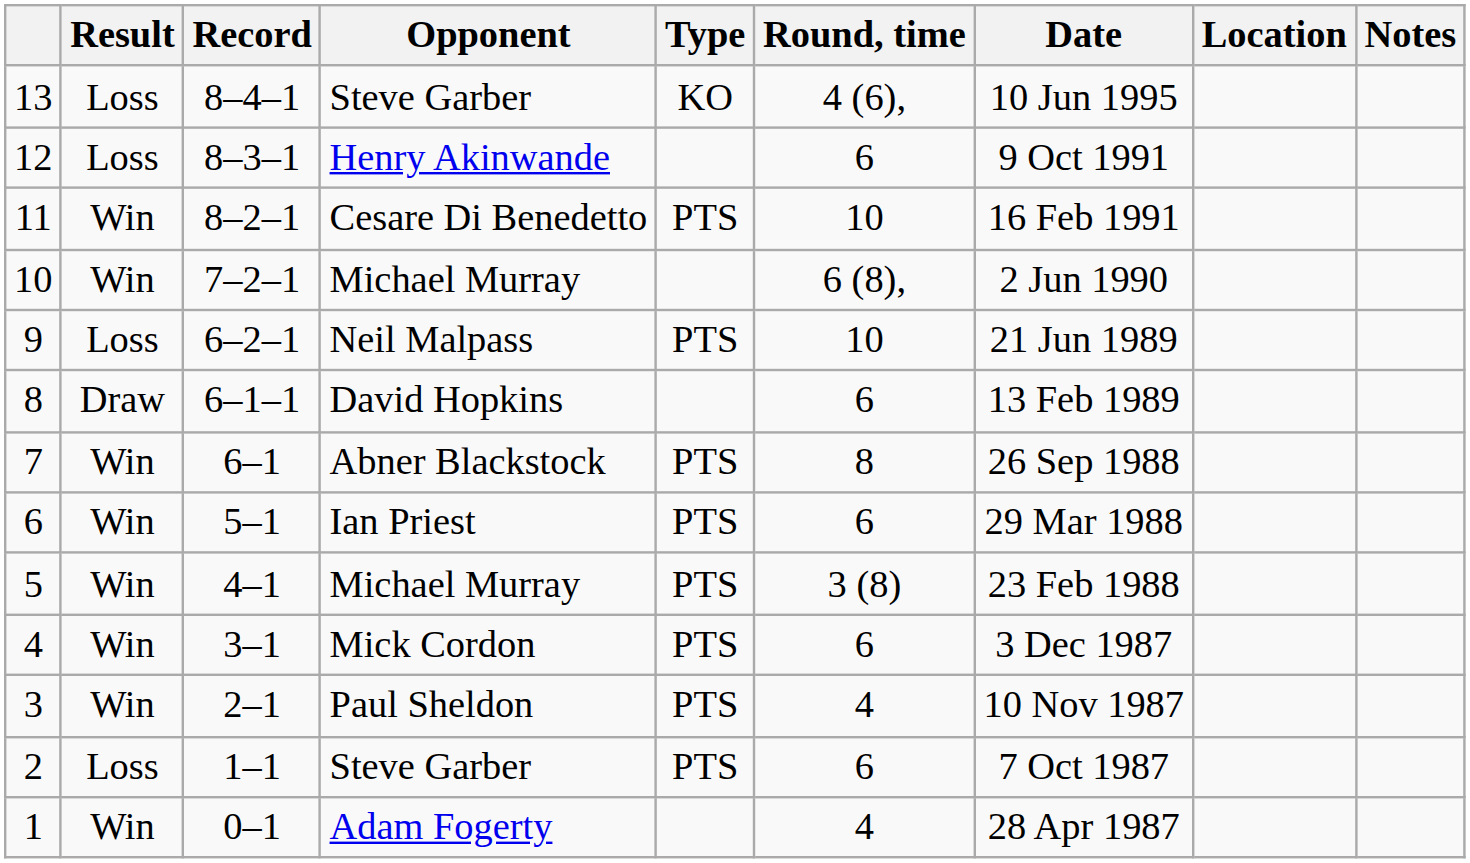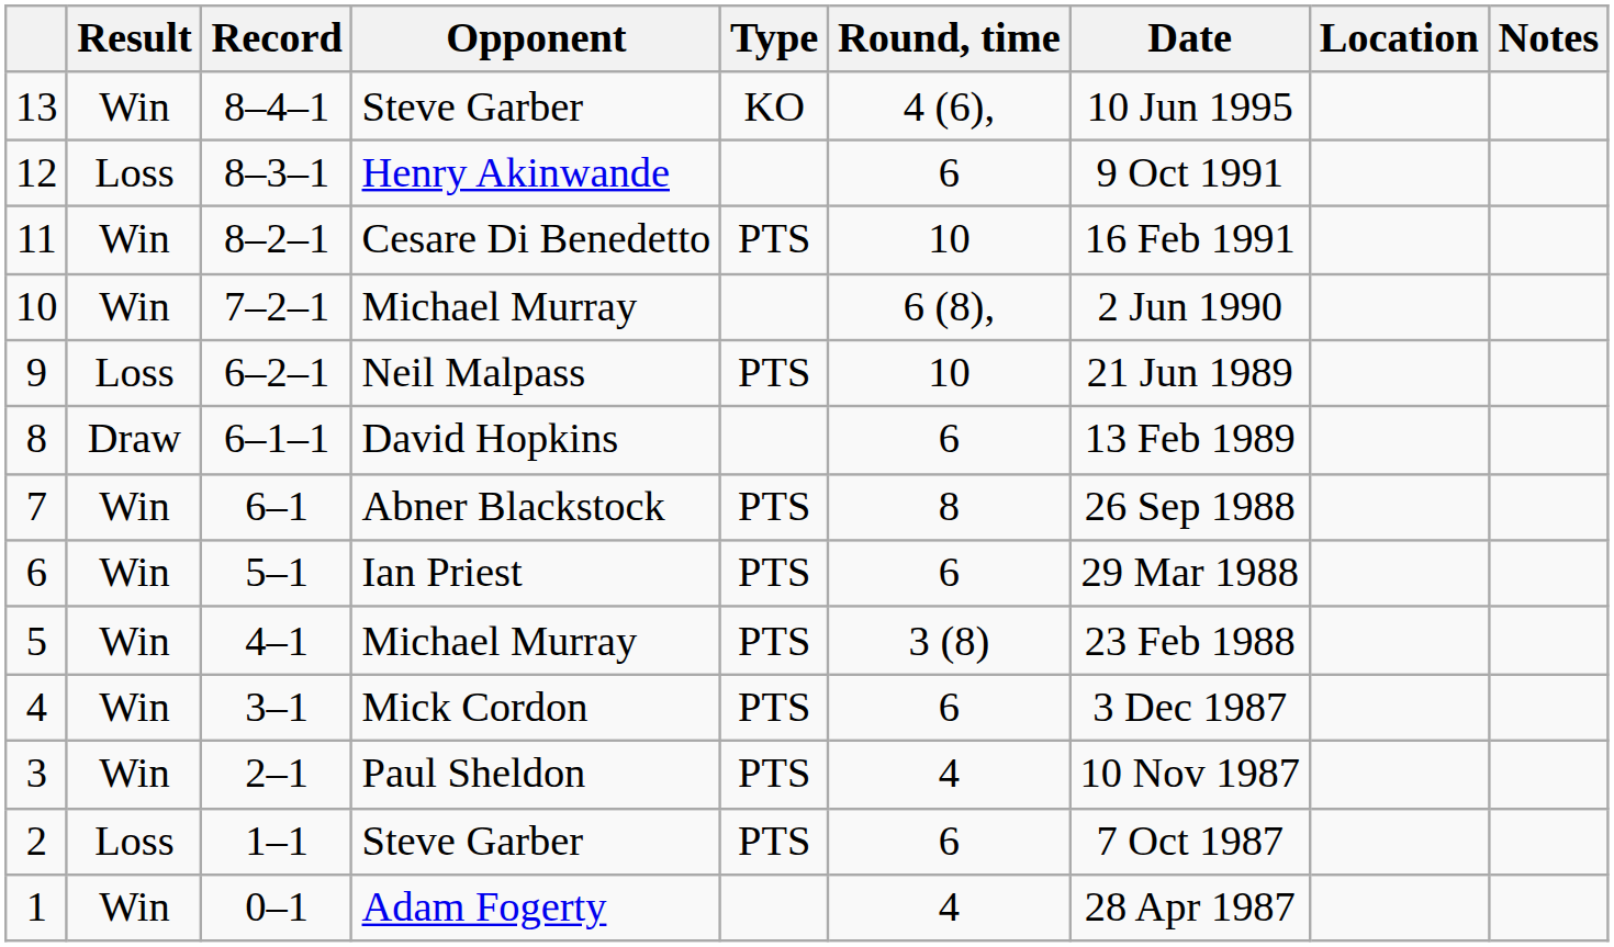 <table class="wikitable" style="text-align:center">
 <tr>
 <th></th>
 <th>Result</th>
 <th>Record</th>
 <th>Opponent</th>
 <th>Type</th>
 <th>Round, time</th>
 <th>Date</th>
 <th>Location</th>
 <th>Notes</th>
 </tr>
 <tr>
 <td>13</td>
-<td>Loss</td>
+<td>Win</td>
 <td>8–4–1</td>
 <td style="text-align:left;">Steve Garber</td>
 <td>KO</td>
 <td>4 (6), </td>
 <td>10 Jun 1995</td>
 <td style="text-align:left;"></td>
 <td></td>
 </tr>
 <tr>
 <td>12</td>
 <td>Loss</td>
 <td>8–3–1</td>
 <td style="text-align:left;"><a href='#'>Henry Akinwande</a></td>
 <td></td>
 <td>6</td>
 <td>9 Oct 1991</td>
 <td style="text-align:left;"></td>
 <td></td>
 </tr>
 <tr>
 <td>11</td>
 <td>Win</td>
 <td>8–2–1</td>
 <td style="text-align:left;">Cesare Di Benedetto</td>
 <td>PTS</td>
 <td>10</td>
 <td>16 Feb 1991</td>
 <td align=left></td>
 <td></td>
 </tr>
 <tr>
 <td>10</td>
 <td>Win</td>
 <td>7–2–1</td>
 <td style="text-align:left;">Michael Murray</td>
 <td></td>
 <td>6 (8), </td>
 <td>2 Jun 1990</td>
 <td style="text-align:left;"></td>
 <td></td>
 </tr>
 <tr>
 <td>9</td>
 <td>Loss</td>
 <td>6–2–1</td>
 <td style="text-align:left;">Neil Malpass</td>
 <td>PTS</td>
 <td>10</td>
 <td>21 Jun 1989</td>
 <td style="text-align:left;"></td>
 <td style="text-align:left;"></td>
 </tr>
 <tr>
 <td>8</td>
 <td>Draw</td>
 <td>6–1–1</td>
 <td style="text-align:left;">David Hopkins</td>
 <td></td>
 <td>6</td>
 <td>13 Feb 1989</td>
 <td style="text-align:left;"></td>
 <td></td>
 </tr>
 <tr>
 <td>7</td>
 <td>Win</td>
 <td>6–1</td>
 <td style="text-align:left;">Abner Blackstock</td>
 <td>PTS</td>
 <td>8</td>
 <td>26 Sep 1988</td>
 <td align=left></td>
 <td></td>
 </tr>
 <tr>
 <td>6</td>
 <td>Win</td>
 <td>5–1</td>
 <td style="text-align:left;">Ian Priest</td>
 <td>PTS</td>
 <td>6</td>
 <td>29 Mar 1988</td>
 <td style="text-align:left;"></td>
 <td></td>
 </tr>
 <tr>
 <td>5</td>
 <td>Win</td>
 <td>4–1</td>
 <td style="text-align:left;">Michael Murray</td>
 <td>PTS</td>
 <td>3 (8)</td>
 <td>23 Feb 1988</td>
 <td style="text-align:left;"></td>
 <td></td>
 </tr>
 <tr>
 <td>4</td>
 <td>Win</td>
 <td>3–1</td>
 <td style="text-align:left;">Mick Cordon</td>
 <td>PTS</td>
 <td>6</td>
 <td>3 Dec 1987</td>
 <td style="text-align:left;"></td>
 <td></td>
 </tr>
 <tr>
 <td>3</td>
 <td>Win</td>
 <td>2–1</td>
 <td style="text-align:left;">Paul Sheldon</td>
 <td>PTS</td>
 <td>4</td>
 <td>10 Nov 1987</td>
 <td style="text-align:left;"></td>
 <td></td>
 </tr>
 <tr>
 <td>2</td>
 <td>Loss</td>
 <td>1–1</td>
 <td style="text-align:left;">Steve Garber</td>
 <td>PTS</td>
 <td>6</td>
 <td>7 Oct 1987</td>
 <td style="text-align:left;"></td>
 <td></td>
 </tr>
 <tr>
 <td>1</td>
 <td>Win</td>
 <td>0–1</td>
 <td style="text-align:left;"><a href='#'>Adam Fogerty</a></td>
 <td></td>
 <td>4</td>
 <td>28 Apr 1987</td>
 <td style="text-align:left;"></td>
 <td></td>
 </tr>
 </table>
